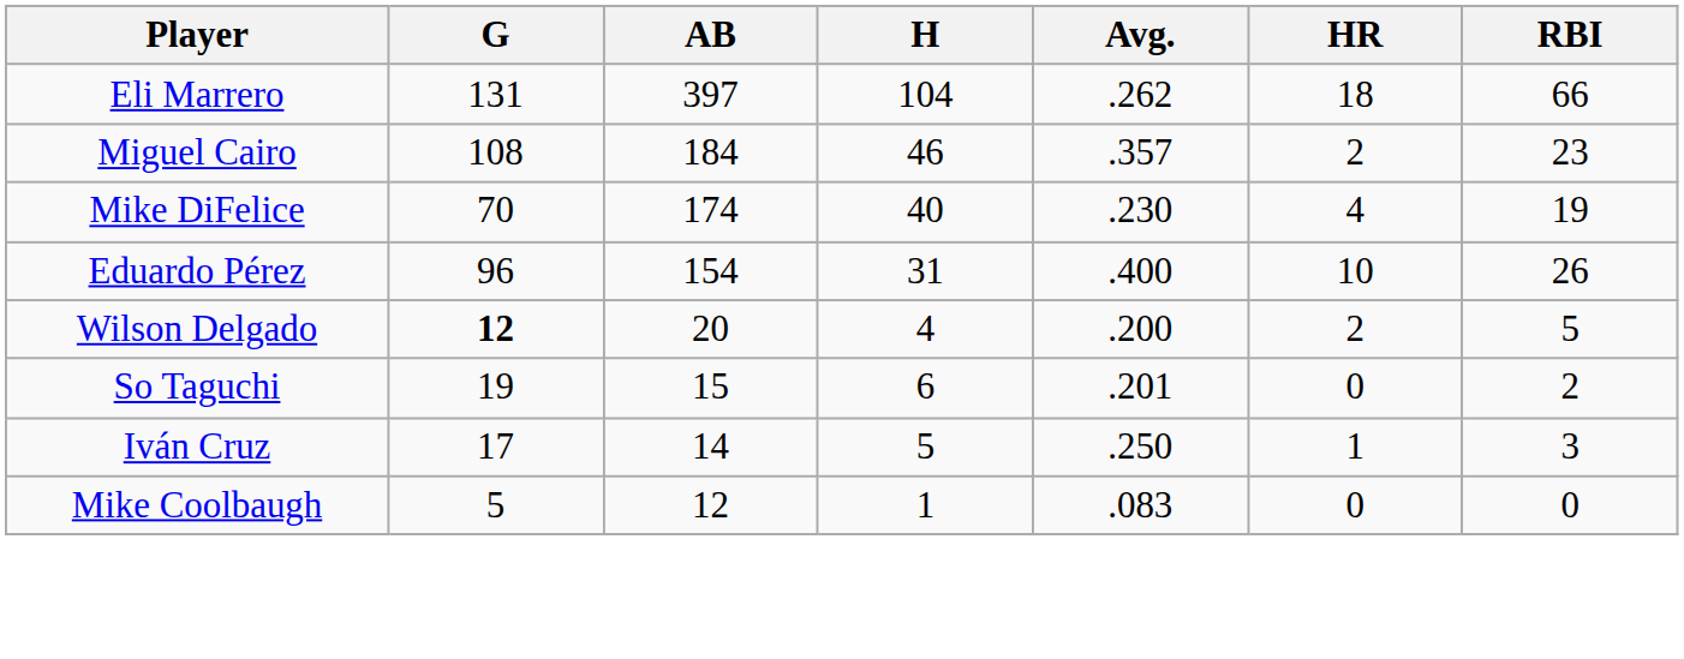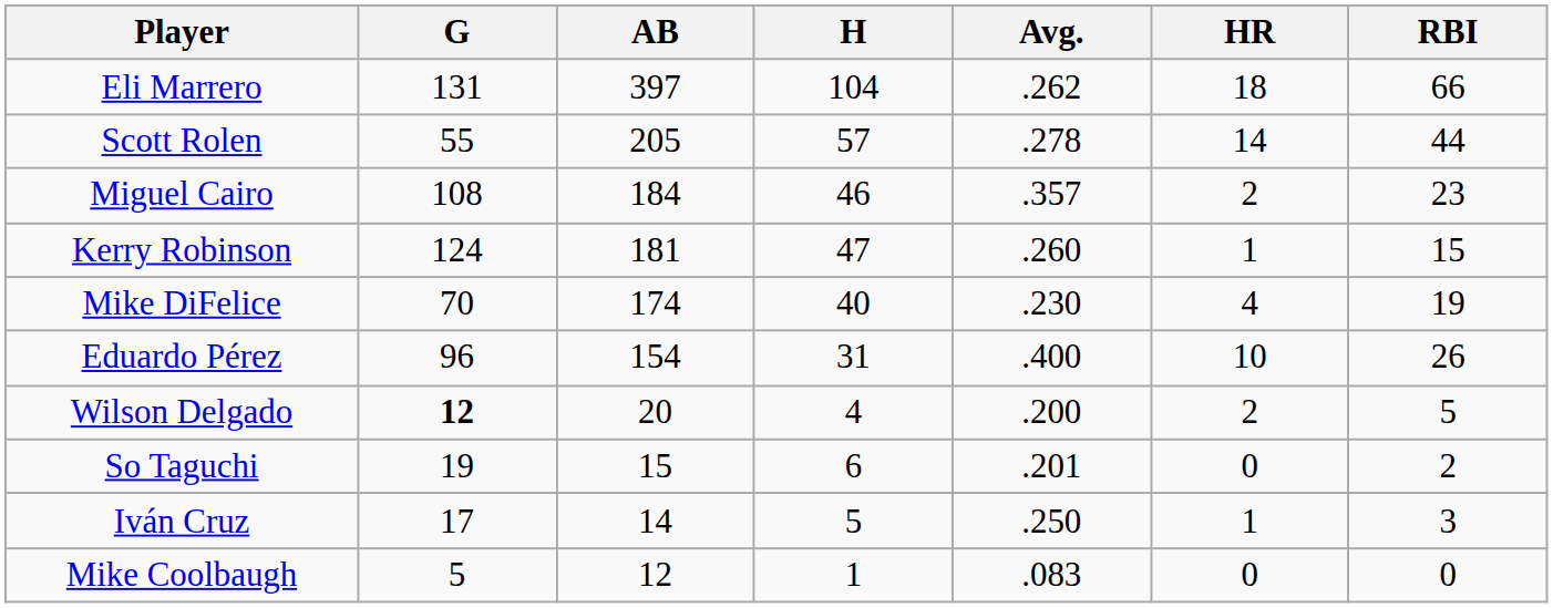 <table class="wikitable sortable">
 <tr>
 <th bgcolor="#DDDDFF" width="16%">Player</th>
 <th bgcolor="#DDDDFF" width="9%">G</th>
 <th bgcolor="#DDDDFF" width="9%">AB</th>
 <th bgcolor="#DDDDFF" width="9%">H</th>
 <th bgcolor="#DDDDFF" width="9%">Avg.</th>
 <th bgcolor="#DDDDFF" width="9%">HR</th>
 <th bgcolor="#DDDDFF" width="9%">RBI</th>
 </tr>
 <tr align="center">
 <td><a href='#'>Eli Marrero</a></td>
 <td>131</td>
 <td>397</td>
 <td>104</td>
 <td>.262</td>
 <td>18</td>
 <td>66</td>
 </tr>
 <tr align="center">
+<td><a href='#'>Scott Rolen</a></td>
+<td>55</td>
+<td>205</td>
+<td>57</td>
+<td>.278</td>
+<td>14</td>
+<td>44</td>
+</tr>
+<tr align="center">
 <td><a href='#'>Miguel Cairo</a></td>
 <td>108</td>
 <td>184</td>
 <td>46</td>
 <td>.357</td>
 <td>2</td>
 <td>23</td>
+</tr>
+<tr align="center">
+<td><a href='#'>Kerry Robinson</a></td>
+<td>124</td>
+<td>181</td>
+<td>47</td>
+<td>.260</td>
+<td>1</td>
+<td>15</td>
 </tr>
 <tr align="center">
 <td><a href='#'>Mike DiFelice</a></td>
 <td>70</td>
 <td>174</td>
 <td>40</td>
 <td>.230</td>
 <td>4</td>
 <td>19</td>
 </tr>
 <tr align="center">
 <td><a href='#'>Eduardo Pérez</a></td>
 <td>96</td>
 <td>154</td>
 <td>31</td>
 <td>.400</td>
 <td>10</td>
 <td>26</td>
 </tr>
 <tr align="center">
 <td><a href='#'>Wilson Delgado</a></td>
 <td><strong>12</strong></td>
 <td>20</td>
 <td>4</td>
 <td>.200</td>
 <td>2</td>
 <td>5</td>
 </tr>
 <tr align="center">
 <td><a href='#'>So Taguchi</a></td>
 <td>19</td>
 <td>15</td>
 <td>6</td>
 <td>.201</td>
 <td>0</td>
 <td>2</td>
 </tr>
 <tr align="center">
 <td><a href='#'>Iván Cruz</a></td>
 <td>17</td>
 <td>14</td>
 <td>5</td>
 <td>.250</td>
 <td>1</td>
 <td>3</td>
 </tr>
 <tr align="center">
 <td><a href='#'>Mike Coolbaugh</a></td>
 <td>5</td>
 <td>12</td>
 <td>1</td>
 <td>.083</td>
 <td>0</td>
 <td>0</td>
 </tr>
 </table>
